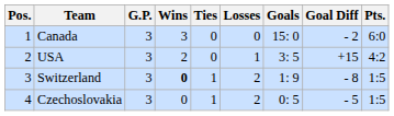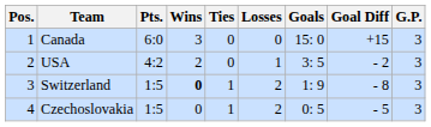 <table class="wikitable">
 <tr>
 <th>Pos.</th>
 <th>Team</th>
-<th>G.P.</th>
+<th>Pts.</th>
 <th>Wins</th>
 <th>Ties</th>
 <th>Losses</th>
 <th>Goals</th>
 <th>Goal Diff</th>
-<th>Pts.</th>
+<th>G.P.</th>
 </tr>
 <tr bgcolor="#CAE1FF" align="right">
 <td>1</td>
 <td align="left"> Canada</td>
-<td>3</td>
+<td>6:0</td>
 <td>3</td>
 <td>0</td>
 <td>0</td>
 <td>15: 0</td>
-<td>- 2</td>
-<td>6:0</td>
+<td>+15</td>
+<td>3</td>
 </tr>
 <tr bgcolor="#CAE1FF" align="right">
 <td>2</td>
 <td align="left"> USA</td>
-<td>3</td>
+<td>4:2</td>
 <td>2</td>
 <td>0</td>
 <td>1</td>
 <td>3: 5</td>
-<td>+15</td>
-<td>4:2</td>
+<td>- 2</td>
+<td>3</td>
 </tr>
 <tr bgcolor="#CAE1FF" align="right">
 <td>3</td>
 <td align="left"> Switzerland</td>
-<td>3</td>
+<td>1:5</td>
 <td><strong>0</strong></td>
 <td>1</td>
 <td>2</td>
 <td>1: 9</td>
 <td>- 8</td>
-<td>1:5</td>
+<td>3</td>
 </tr>
 <tr bgcolor="#CAE1FF" align="right">
 <td>4</td>
 <td align="left"> Czechoslovakia</td>
-<td>3</td>
+<td>1:5</td>
 <td>0</td>
 <td>1</td>
 <td>2</td>
 <td>0: 5</td>
 <td>- 5</td>
-<td>1:5</td>
+<td>3</td>
 </tr>
 </table>
